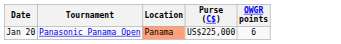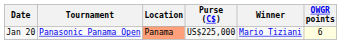 <table class="wikitable" style="font-size:95%">
 <tr>
 <th>Date</th>
 <th>Tournament</th>
 <th>Location</th>
 <th>Purse<br>(<a href='#'>C$</a>)</th>
+<th>Winner</th>
 <th><a href='#'>OWGR</a><br>points</th>
 </tr>
 <tr>
 <td>Jan 20</td>
 <td><a href='#'>Panasonic Panama Open</a></td>
 <td style="background: lightsalmon;">Panama</td>
 <td align=right>US$225,000</td>
-<td align=center>6</td>
+<td> <a href='#'>Mario Tiziani</a></td>
+<td align=center style="background: lightyellow;">6</td>
 </tr>
 </table>
